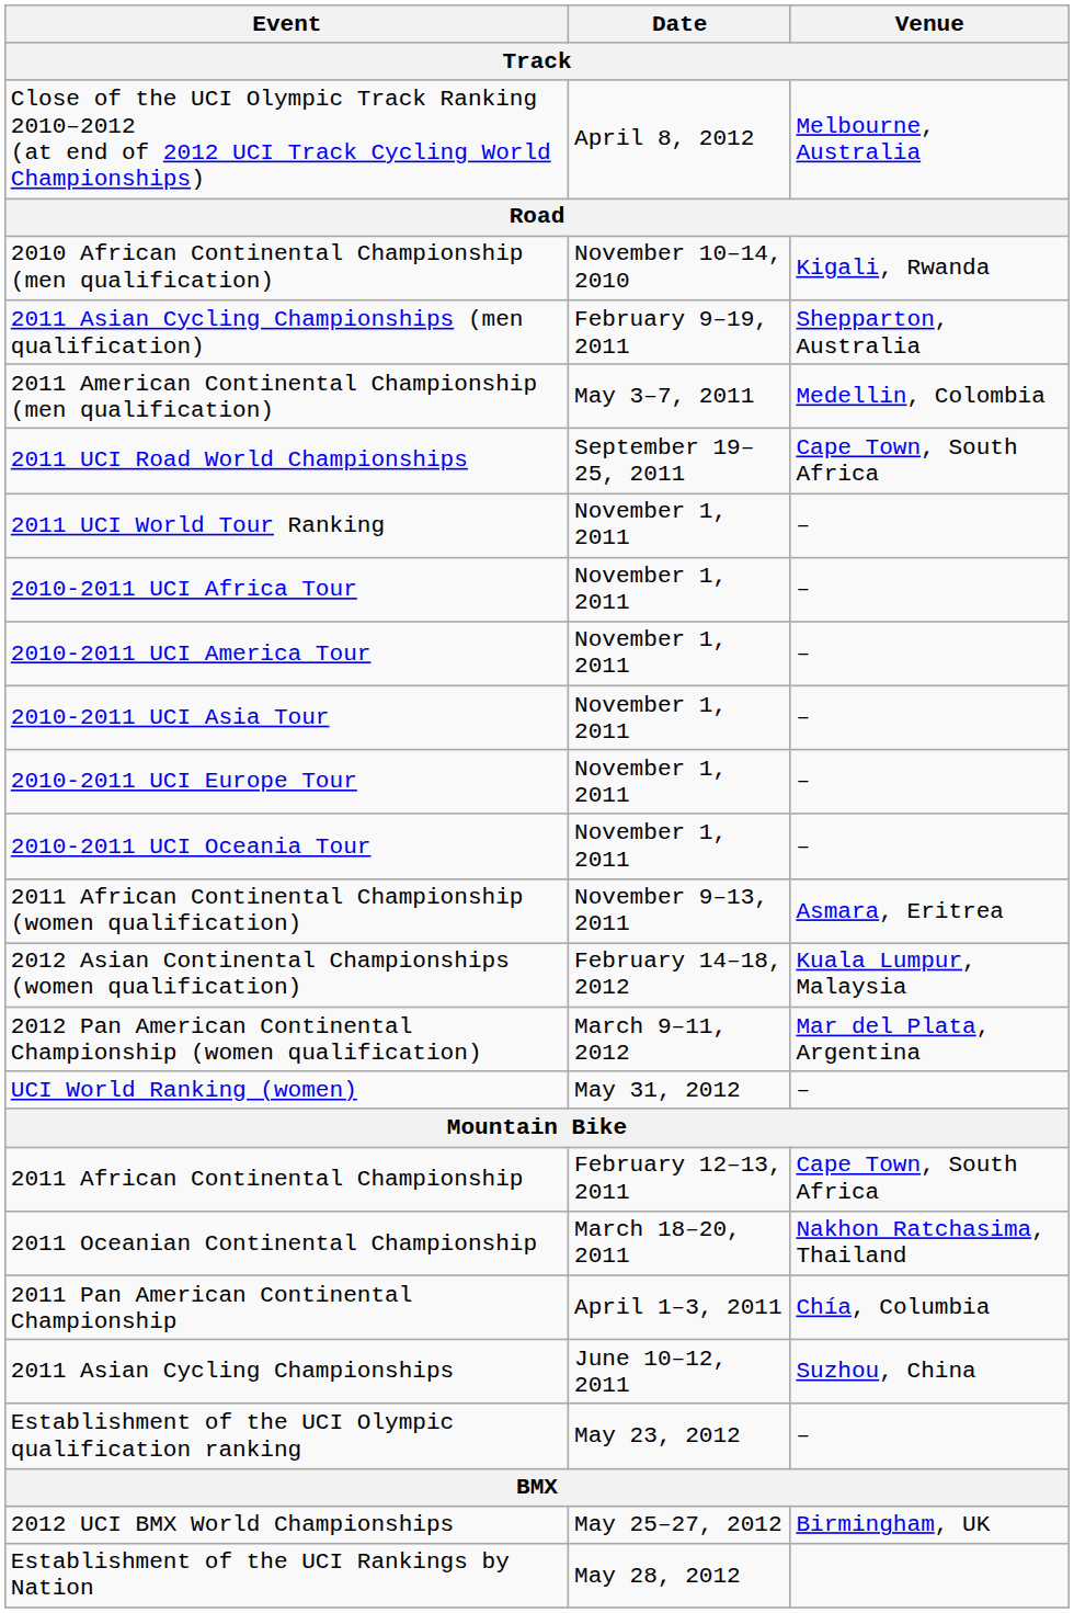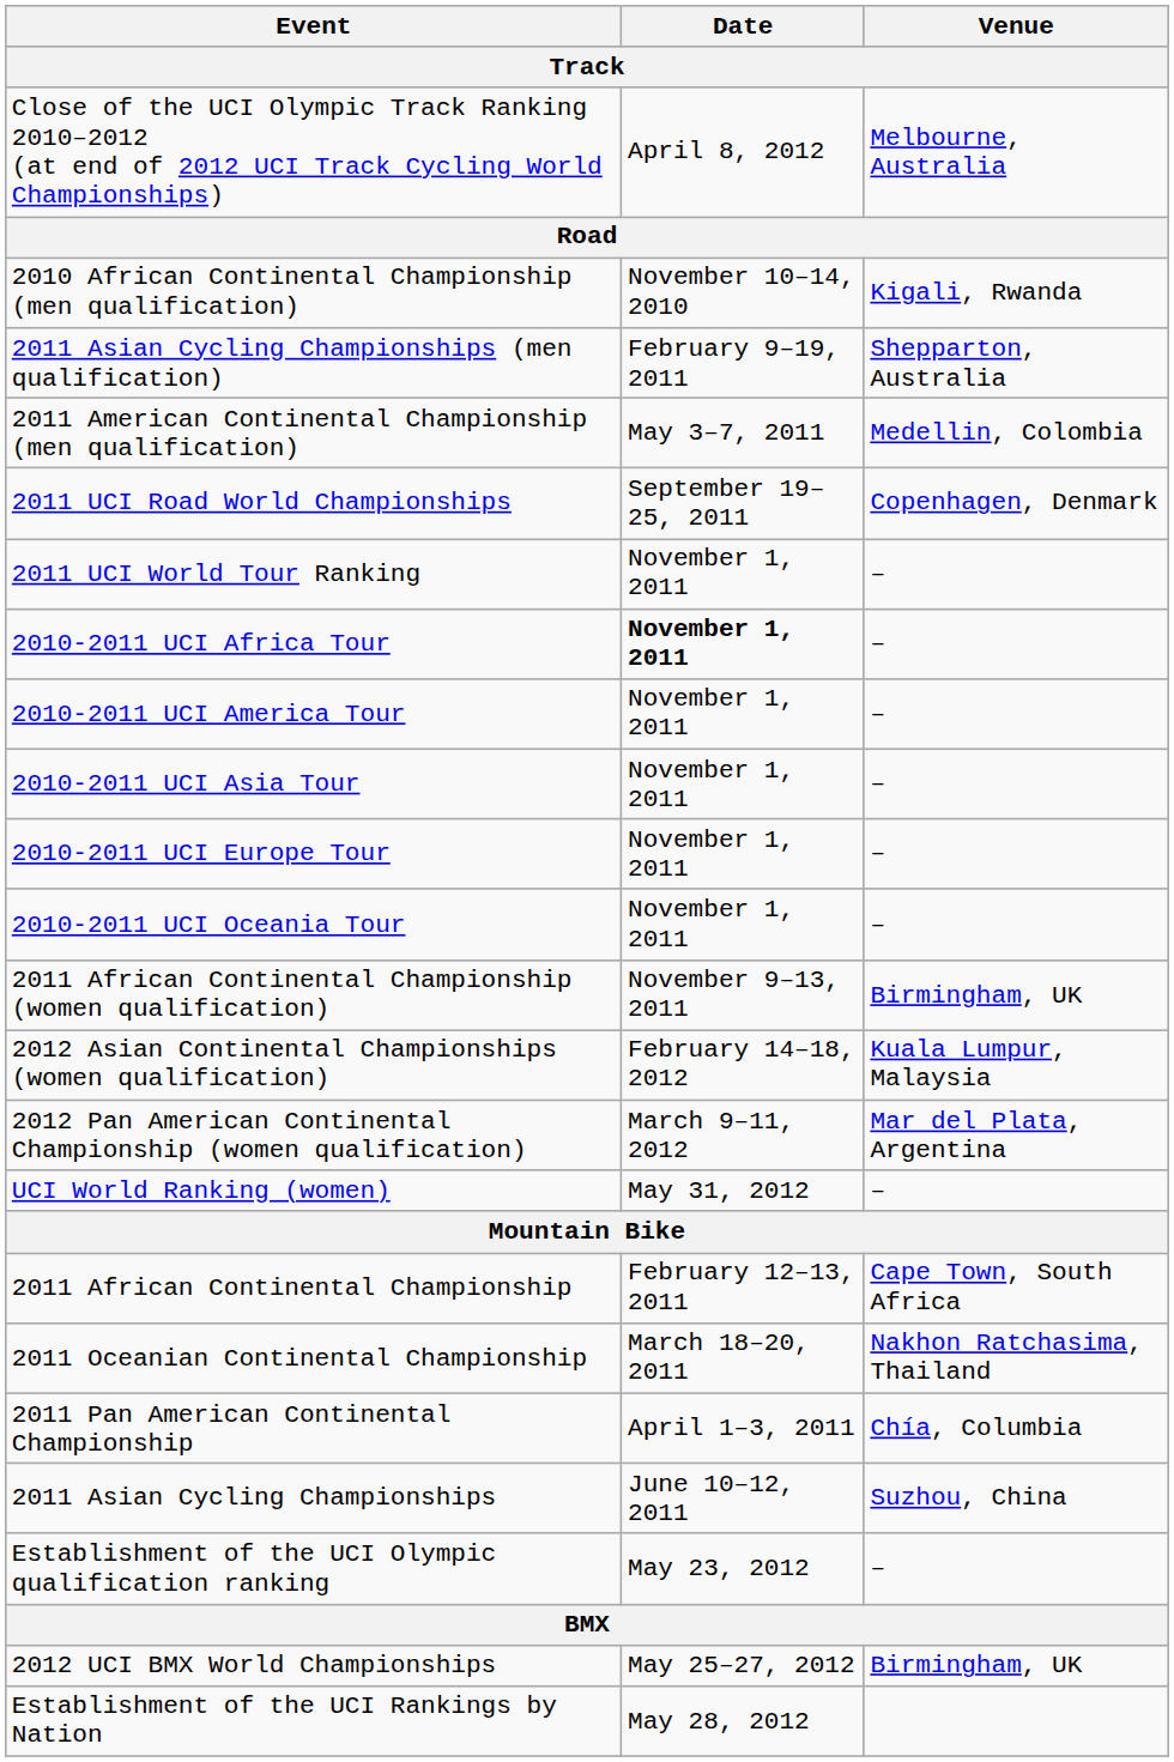 <table class="wikitable" style="width:600px;">
 <tr>
 <th>Event</th>
 <th>Date</th>
 <th>Venue</th>
 </tr>
 <tr>
 <th colspan=3>Track</th>
 </tr>
 <tr>
 <td>Close of the UCI Olympic Track Ranking 2010–2012<br>(at end of <a href='#'>2012 UCI Track Cycling World Championships</a>)</td>
 <td>April 8, 2012</td>
 <td> <a href='#'>Melbourne</a>, <a href='#'>Australia</a></td>
 </tr>
 <tr>
 <th colspan=3>Road</th>
 </tr>
 <tr>
 <td>2010 African Continental Championship (men qualification)</td>
 <td>November 10–14, 2010</td>
 <td> <a href='#'>Kigali</a>, Rwanda</td>
 </tr>
 <tr>
 <td><a href='#'>2011 Asian Cycling Championships</a> (men qualification)</td>
 <td>February 9–19, 2011</td>
 <td> <a href='#'>Shepparton</a>, Australia</td>
 </tr>
 <tr>
 <td>2011 American Continental Championship (men qualification)</td>
 <td>May 3–7, 2011</td>
 <td> <a href='#'>Medellin</a>, Colombia</td>
 </tr>
 <tr>
 <td><a href='#'>2011 UCI Road World Championships</a></td>
 <td>September 19–25, 2011</td>
-<td> <a href='#'>Cape Town</a>, South Africa</td>
+<td> <a href='#'>Copenhagen</a>, Denmark</td>
 </tr>
 <tr>
 <td><a href='#'>2011 UCI World Tour</a> Ranking</td>
 <td>November 1, 2011</td>
 <td>–</td>
 </tr>
 <tr>
 <td><a href='#'>2010-2011 UCI Africa Tour</a></td>
-<td>November 1, 2011</td>
+<td><strong>November 1, 2011</strong></td>
 <td>–</td>
 </tr>
 <tr>
 <td><a href='#'>2010-2011 UCI America Tour</a></td>
 <td>November 1, 2011</td>
 <td>–</td>
 </tr>
 <tr>
 <td><a href='#'>2010-2011 UCI Asia Tour</a></td>
 <td>November 1, 2011</td>
 <td>–</td>
 </tr>
 <tr>
 <td><a href='#'>2010-2011 UCI Europe Tour</a></td>
 <td>November 1, 2011</td>
 <td>–</td>
 </tr>
 <tr>
 <td><a href='#'>2010-2011 UCI Oceania Tour</a></td>
 <td>November 1, 2011</td>
 <td>–</td>
 </tr>
 <tr>
 <td>2011 African Continental Championship (women qualification)</td>
 <td>November 9–13, 2011</td>
-<td> <a href='#'>Asmara</a>, Eritrea </td>
+<td> <a href='#'>Birmingham</a>, UK</td>
 </tr>
 <tr>
 <td>2012 Asian Continental Championships (women qualification)</td>
 <td>February 14–18, 2012</td>
 <td> <a href='#'>Kuala Lumpur</a>, Malaysia</td>
 </tr>
 <tr>
 <td>2012 Pan American Continental Championship (women qualification)</td>
 <td>March 9–11, 2012</td>
 <td> <a href='#'>Mar del Plata</a>, Argentina</td>
 </tr>
 <tr>
 <td><a href='#'>UCI World Ranking (women)</a></td>
 <td>May 31, 2012</td>
 <td>–</td>
 </tr>
 <tr>
 <th colspan=3>Mountain Bike</th>
 </tr>
 <tr>
 <td>2011 African Continental Championship</td>
 <td>February 12–13, 2011</td>
 <td> <a href='#'>Cape Town</a>, South Africa</td>
 </tr>
 <tr>
 <td>2011 Oceanian Continental Championship</td>
 <td>March 18–20, 2011</td>
 <td> <a href='#'>Nakhon Ratchasima</a>, Thailand</td>
 </tr>
 <tr>
 <td>2011 Pan American Continental Championship</td>
 <td>April 1–3, 2011</td>
 <td> <a href='#'>Chía</a>, Columbia</td>
 </tr>
 <tr>
 <td>2011 Asian Cycling Championships</td>
 <td>June 10–12, 2011</td>
 <td> <a href='#'>Suzhou</a>, China</td>
 </tr>
 <tr>
 <td>Establishment of the UCI Olympic qualification ranking</td>
 <td>May 23, 2012</td>
 <td>–</td>
 </tr>
 <tr>
 <th colspan=3>BMX</th>
 </tr>
 <tr>
 <td>2012 UCI BMX World Championships</td>
 <td>May 25–27, 2012</td>
 <td> <a href='#'>Birmingham</a>, UK</td>
 </tr>
 <tr>
 <td>Establishment of the UCI Rankings by Nation</td>
 <td>May 28, 2012</td>
 <td></td>
 </tr>
 </table>
